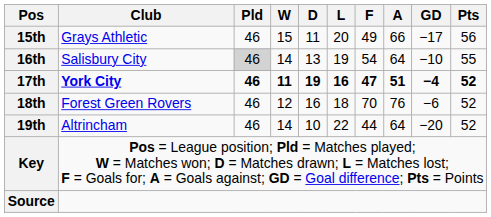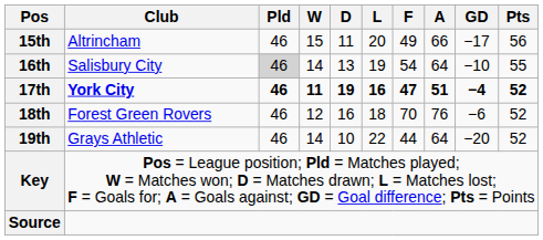 <table class=wikitable style="text-align:center">
 <tr>
 <th scope=col>Pos</th>
 <th scope=col>Club</th>
 <th scope=col>Pld</th>
 <th scope=col>W</th>
 <th scope=col>D</th>
 <th scope=col>L</th>
 <th scope=col>F</th>
 <th scope=col>A</th>
 <th scope=col>GD</th>
 <th scope=col>Pts</th>
 </tr>
 <tr>
 <th scope=row>15th</th>
-<td align=left><a href='#'>Grays Athletic</a></td>
+<td align=left><a href='#'>Altrincham</a></td>
 <td>46</td>
 <td>15</td>
 <td>11</td>
 <td>20</td>
 <td>49</td>
 <td>66</td>
 <td>−17</td>
 <td>56</td>
 </tr>
 <tr>
 <th scope=row>16th</th>
 <td align=left><a href='#'>Salisbury City</a></td>
 <td style="background: lightgrey;">46</td>
 <td>14</td>
 <td>13</td>
 <td>19</td>
 <td>54</td>
 <td>64</td>
 <td>−10</td>
 <td>55</td>
 </tr>
 <tr style="font-weight:bold">
 <th scope=row>17th</th>
 <td align=left><a href='#'>York City</a></td>
 <td>46</td>
 <td>11</td>
 <td>19</td>
 <td>16</td>
 <td>47</td>
 <td>51</td>
 <td>−4</td>
 <td>52</td>
 </tr>
 <tr>
 <th scope=row>18th</th>
 <td align=left><a href='#'>Forest Green Rovers</a></td>
 <td>46</td>
 <td>12</td>
 <td>16</td>
 <td>18</td>
 <td>70</td>
 <td>76</td>
 <td>−6</td>
 <td>52</td>
 </tr>
 <tr>
 <th scope=row>19th</th>
-<td align=left><a href='#'>Altrincham</a></td>
+<td align=left><a href='#'>Grays Athletic</a></td>
 <td>46</td>
 <td>14</td>
 <td>10</td>
 <td>22</td>
 <td>44</td>
 <td>64</td>
 <td>−20</td>
 <td>52</td>
 </tr>
 <tr>
 <th scope=row>Key</th>
 <td colspan=9><strong>Pos</strong> = League position; <strong>Pld</strong> = Matches played;<br><strong>W</strong> = Matches won; <strong>D</strong> = Matches drawn; <strong>L</strong> = Matches lost;<br><strong>F</strong> = Goals for; <strong>A</strong> = Goals against; <strong>GD</strong> = <a href='#'>Goal difference</a>; <strong>Pts</strong> = Points</td>
 </tr>
 <tr>
 <th scope=row>Source</th>
 <td colspan=9></td>
 </tr>
 </table>
